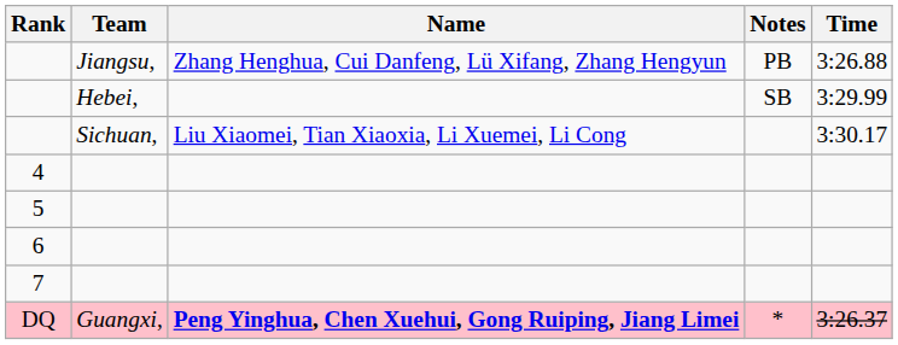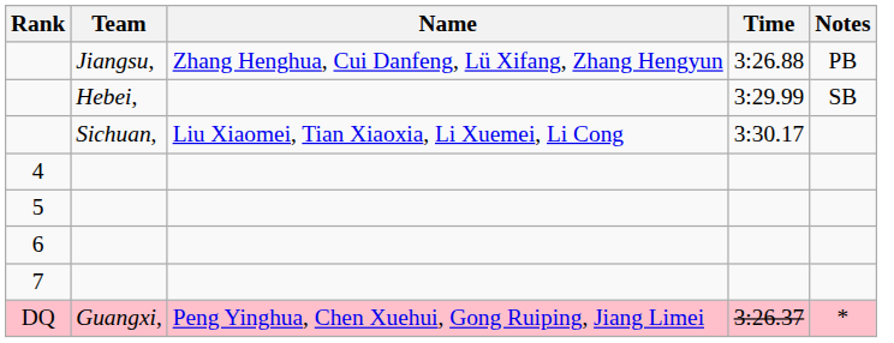 <table class="wikitable sortable" style="text-align:center">
 <tr>
 <th>Rank</th>
 <th>Team</th>
 <th>Name</th>
+<th>Time</th>
 <th>Notes</th>
-<th>Time</th>
 </tr>
 <tr>
 <td></td>
 <td align="left"><em>Jiangsu</em>, </td>
 <td align=left><a href='#'>Zhang Henghua</a>, <a href='#'>Cui Danfeng</a>, <a href='#'>Lü Xifang</a>, <a href='#'>Zhang Hengyun</a></td>
+<td>3:26.88</td>
 <td>PB</td>
-<td>3:26.88</td>
 </tr>
 <tr>
 <td></td>
 <td align="left"><em>Hebei</em>, </td>
 <td align=left></td>
+<td>3:29.99</td>
 <td>SB</td>
-<td>3:29.99</td>
 </tr>
 <tr a>
 <td></td>
 <td align="left"><em>Sichuan</em>, </td>
 <td align=left><a href='#'>Liu Xiaomei</a>, <a href='#'>Tian Xiaoxia</a>, <a href='#'>Li Xuemei</a>, <a href='#'>Li Cong</a></td>
+<td>3:30.17</td>
 <td></td>
-<td>3:30.17</td>
 </tr>
 <tr>
 <td>4</td>
 <td></td>
 <td></td>
 <td></td>
 <td></td>
 </tr>
 <tr>
 <td>5</td>
 <td></td>
 <td></td>
 <td></td>
 <td></td>
 </tr>
 <tr>
 <td>6</td>
 <td></td>
 <td></td>
 <td></td>
 <td></td>
 </tr>
 <tr>
 <td>7</td>
 <td></td>
 <td></td>
 <td></td>
 <td></td>
 </tr>
 <tr bgcolor="pink">
 <td>DQ</td>
 <td align="left"><em>Guangxi</em>, </td>
-<td align=left><strong><a href='#'>Peng Yinghua</a>, <a href='#'>Chen Xuehui</a>, <a href='#'>Gong Ruiping</a>, <a href='#'>Jiang Limei</a></strong></td>
+<td align=left><a href='#'>Peng Yinghua</a>, <a href='#'>Chen Xuehui</a>, <a href='#'>Gong Ruiping</a>, <a href='#'>Jiang Limei</a></td>
+<td><s> 3:26.37 </s></td>
 <td>*</td>
-<td><s> 3:26.37 </s></td>
 </tr>
 </table>
